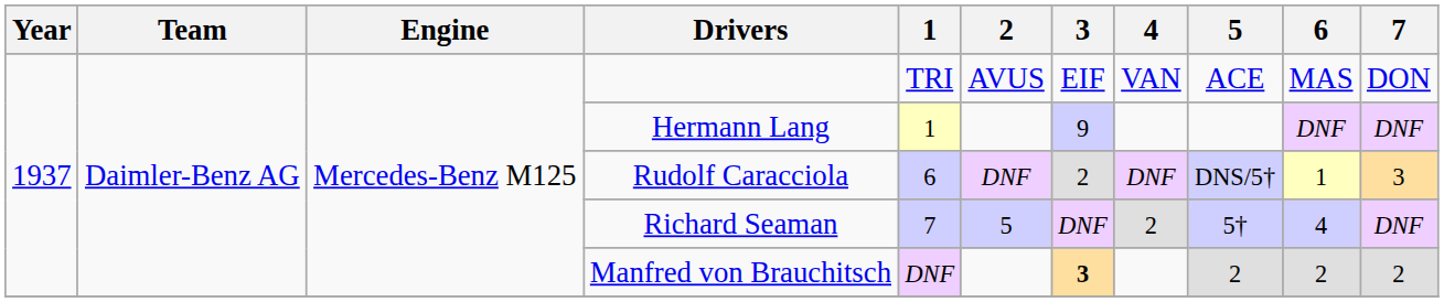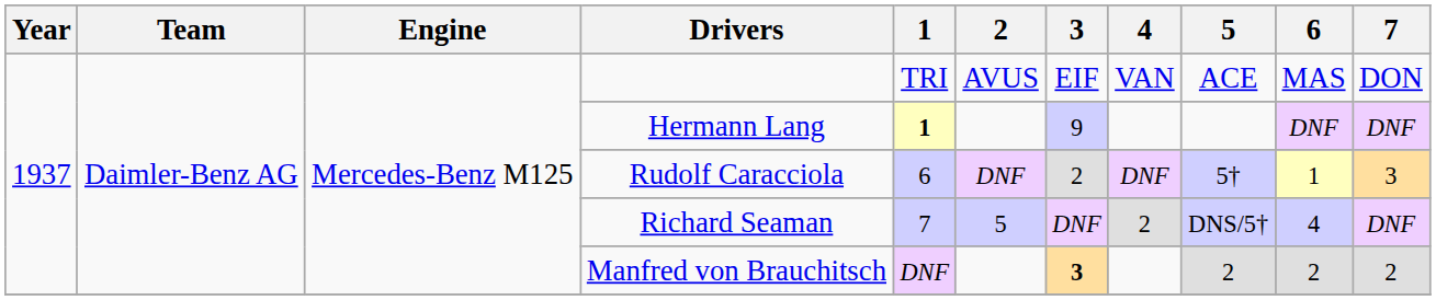 <table class="wikitable" style="text-align:center; font-size:95%">
 <tr>
 <th>Year</th>
 <th>Team</th>
 <th>Engine</th>
 <th>Drivers</th>
 <th>1</th>
 <th>2</th>
 <th>3</th>
 <th>4</th>
 <th>5</th>
 <th>6</th>
 <th>7</th>
 </tr>
 <tr>
 <td rowspan="5"><a href='#'>1937</a></td>
 <td rowspan="5"><a href='#'>Daimler-Benz AG</a></td>
 <td rowspan="5"><a href='#'>Mercedes-Benz</a> M125</td>
 <td></td>
 <td><a href='#'>TRI</a></td>
 <td><a href='#'>AVUS</a></td>
 <td><a href='#'>EIF</a></td>
 <td><a href='#'>VAN</a></td>
 <td><a href='#'>ACE</a></td>
 <td><a href='#'>MAS</a></td>
 <td><a href='#'>DON</a></td>
 </tr>
 <tr>
 <td><a href='#'>Hermann Lang</a></td>
-<td style="background:#FFFFBF;"><small>1</small></td>
+<td style="background:#FFFFBF;"><strong><small>1</small></strong></td>
 <td></td>
 <td style="background:#CFCFFF;"><small>9</small></td>
 <td></td>
 <td></td>
 <td style="background:#EFCFFF;"><small><em>DNF</em></small></td>
 <td style="background:#EFCFFF;"><small><em>DNF</em></small></td>
 </tr>
 <tr>
 <td><a href='#'>Rudolf Caracciola</a></td>
 <td style="background:#CFCFFF;"><small>6</small></td>
 <td style="background:#EFCFFF;"><small><em>DNF</em></small></td>
 <td style="background:#DFDFDF;"><small>2</small></td>
 <td style="background:#EFCFFF;"><small><em>DNF</em></small></td>
-<td style="background:#CFCFFF;"><small>DNS/5†</small></td>
+<td style="background:#CFCFFF;"><small>5†</small></td>
 <td style="background:#FFFFBF;"><small>1</small></td>
 <td style="background:#FFDF9F;"><small>3</small></td>
 </tr>
 <tr>
 <td><a href='#'>Richard Seaman</a></td>
 <td style="background:#CFCFFF;"><small>7</small></td>
 <td style="background:#CFCFFF;"><small>5</small></td>
 <td style="background:#EFCFFF;"><small><em>DNF</em></small></td>
 <td style="background:#DFDFDF;"><small>2</small></td>
-<td style="background:#CFCFFF;"><small>5†</small></td>
+<td style="background:#CFCFFF;"><small>DNS/5†</small></td>
 <td style="background:#CFCFFF;"><small>4</small></td>
 <td style="background:#EFCFFF;"><small><em>DNF</em></small></td>
 </tr>
 <tr>
 <td><a href='#'>Manfred von Brauchitsch</a></td>
 <td style="background:#EFCFFF;"><small><em>DNF</em></small></td>
 <td></td>
 <td style="background:#FFDF9F;"><strong><small>3</small></strong></td>
 <td></td>
 <td style="background:#DFDFDF;"><small>2</small></td>
 <td style="background:#DFDFDF;"><small>2</small></td>
 <td style="background:#DFDFDF;"><small>2</small></td>
 </tr>
 <tr>
 </tr>
 </table>
